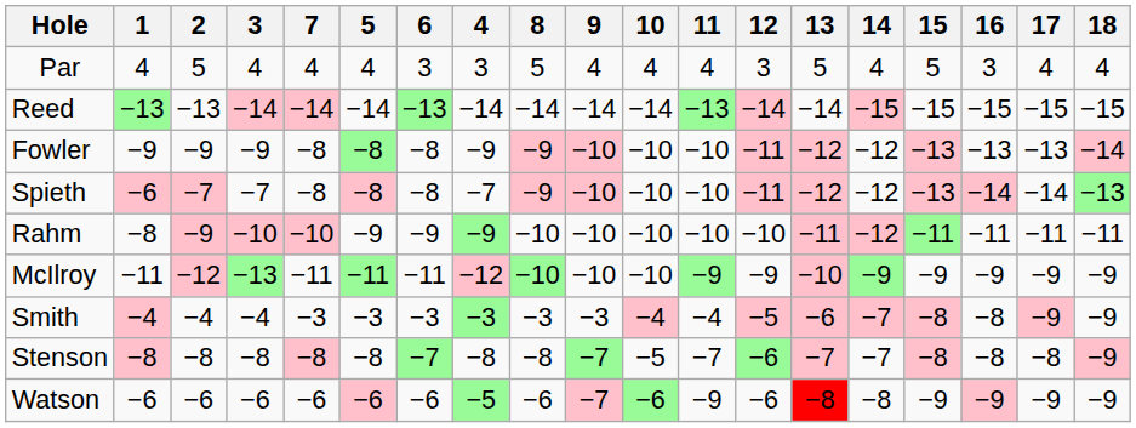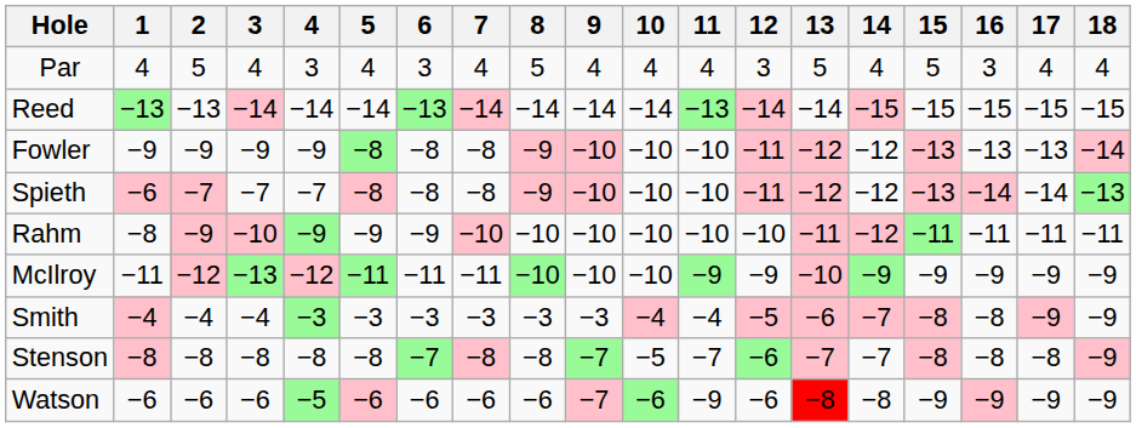 <table class="wikitable" style="text-align:center">
 <tr>
 <th>Hole</th>
 <th>1</th>
 <th>2</th>
 <th>3</th>
-<th>7</th>
+<th>4</th>
 <th>5</th>
 <th>6</th>
-<th>4</th>
+<th>7</th>
 <th>8</th>
 <th>9</th>
 <th>10</th>
 <th>11</th>
 <th>12</th>
 <th>13</th>
 <th>14</th>
 <th>15</th>
 <th>16</th>
 <th>17</th>
 <th>18</th>
 </tr>
 <tr>
 <td>Par</td>
 <td>4</td>
 <td>5</td>
 <td>4</td>
-<td>4</td>
+<td>3</td>
 <td>4</td>
 <td>3</td>
-<td>3</td>
+<td>4</td>
 <td>5</td>
 <td>4</td>
 <td>4</td>
 <td>4</td>
 <td>3</td>
 <td>5</td>
 <td>4</td>
 <td>5</td>
 <td>3</td>
 <td>4</td>
 <td>4</td>
 </tr>
 <tr>
 <td align=left> Reed</td>
 <td style="background: PaleGreen;">−13</td>
 <td>−13</td>
 <td style="background: Pink;">−14</td>
-<td style="background: Pink;">−14</td>
+<td>−14</td>
 <td>−14</td>
 <td style="background: PaleGreen;">−13</td>
-<td>−14</td>
+<td style="background: Pink;">−14</td>
 <td>−14</td>
 <td>−14</td>
 <td>−14</td>
 <td style="background: PaleGreen;">−13</td>
 <td style="background: Pink;">−14</td>
 <td>−14</td>
 <td style="background: Pink;">−15</td>
 <td>−15</td>
 <td>−15</td>
 <td>−15</td>
 <td>−15</td>
 </tr>
 <tr>
 <td align=left> Fowler</td>
 <td>−9</td>
 <td>−9</td>
 <td>−9</td>
-<td>−8</td>
+<td>−9</td>
 <td style="background: PaleGreen;">−8</td>
 <td>−8</td>
-<td>−9</td>
+<td>−8</td>
 <td style="background: Pink;">−9</td>
 <td style="background: Pink;">−10</td>
 <td>−10</td>
 <td>−10</td>
 <td style="background: Pink;">−11</td>
 <td style="background: Pink;">−12</td>
 <td>−12</td>
 <td style="background: Pink;">−13</td>
 <td>−13</td>
 <td>−13</td>
 <td style="background: Pink;">−14</td>
 </tr>
 <tr>
 <td align=left> Spieth</td>
 <td style="background: Pink;">−6</td>
 <td style="background: Pink;">−7</td>
 <td>−7</td>
-<td>−8</td>
+<td>−7</td>
 <td style="background: Pink;">−8</td>
 <td>−8</td>
-<td>−7</td>
+<td>−8</td>
 <td style="background: Pink;">−9</td>
 <td style="background: Pink;">−10</td>
 <td>−10</td>
 <td>−10</td>
 <td style="background: Pink;">−11</td>
 <td style="background: Pink;">−12</td>
 <td>−12</td>
 <td style="background: Pink;">−13</td>
 <td style="background: Pink;">−14</td>
 <td>−14</td>
 <td style="background: PaleGreen;">−13</td>
 </tr>
 <tr>
 <td align=left> Rahm</td>
 <td>−8</td>
 <td style="background: Pink;">−9</td>
 <td style="background: Pink;">−10</td>
-<td style="background: Pink;">−10</td>
+<td style="background: PaleGreen;">−9</td>
 <td>−9</td>
 <td>−9</td>
-<td style="background: PaleGreen;">−9</td>
+<td style="background: Pink;">−10</td>
 <td>−10</td>
 <td>−10</td>
 <td>−10</td>
 <td>−10</td>
 <td>−10</td>
 <td style="background: Pink;">−11</td>
 <td style="background: Pink;">−12</td>
 <td style="background: PaleGreen;">−11</td>
 <td>−11</td>
 <td>−11</td>
 <td>−11</td>
 </tr>
 <tr>
 <td align=left> McIlroy</td>
 <td>−11</td>
 <td style="background: Pink;">−12</td>
 <td style="background: PaleGreen;">−13</td>
-<td>−11</td>
+<td style="background: Pink;">−12</td>
 <td style="background: PaleGreen;">−11</td>
 <td>−11</td>
-<td style="background: Pink;">−12</td>
+<td>−11</td>
 <td style="background: PaleGreen;">−10</td>
 <td>−10</td>
 <td>−10</td>
 <td style="background: PaleGreen;">−9</td>
 <td>−9</td>
 <td style="background: Pink;">−10</td>
 <td style="background: PaleGreen;">−9</td>
 <td>−9</td>
 <td>−9</td>
 <td>−9</td>
 <td>−9</td>
 </tr>
 <tr>
 <td align=left> Smith</td>
 <td style="background: Pink;">−4</td>
 <td>−4</td>
 <td>−4</td>
+<td style="background: PaleGreen;">−3</td>
 <td>−3</td>
 <td>−3</td>
 <td>−3</td>
-<td style="background: PaleGreen;">−3</td>
 <td>−3</td>
 <td>−3</td>
 <td style="background: Pink;">−4</td>
 <td>−4</td>
 <td style="background: Pink;">−5</td>
 <td style="background: Pink;">−6</td>
 <td style="background: Pink;">−7</td>
 <td style="background: Pink;">−8</td>
 <td>−8</td>
 <td style="background: Pink;">−9</td>
 <td>−9</td>
 </tr>
 <tr>
 <td align=left> Stenson</td>
 <td style="background: Pink;">−8</td>
 <td>−8</td>
 <td>−8</td>
-<td style="background: Pink;">−8</td>
+<td>−8</td>
 <td>−8</td>
 <td style="background: PaleGreen;">−7</td>
-<td>−8</td>
+<td style="background: Pink;">−8</td>
 <td>−8</td>
 <td style="background: PaleGreen;">−7</td>
 <td>−5</td>
 <td>−7</td>
 <td style="background: PaleGreen;">−6</td>
 <td style="background: Pink;">−7</td>
 <td>−7</td>
 <td style="background: Pink;">−8</td>
 <td>−8</td>
 <td>−8</td>
 <td style="background: Pink;">−9</td>
 </tr>
 <tr>
 <td align=left> Watson</td>
 <td>−6</td>
 <td>−6</td>
 <td>−6</td>
-<td>−6</td>
+<td style="background: PaleGreen;">−5</td>
 <td style="background: Pink;">−6</td>
 <td>−6</td>
-<td style="background: PaleGreen;">−5</td>
+<td>−6</td>
 <td>−6</td>
 <td style="background: Pink;">−7</td>
 <td style="background: PaleGreen;">−6</td>
 <td>−9</td>
 <td>−6</td>
 <td style="background: Red;">−8</td>
 <td>−8</td>
 <td>−9</td>
 <td style="background: Pink;">−9</td>
 <td>−9</td>
 <td>−9</td>
 </tr>
 </table>
